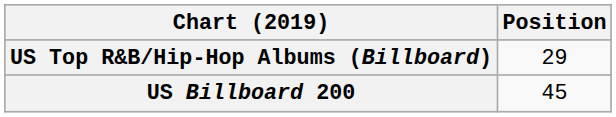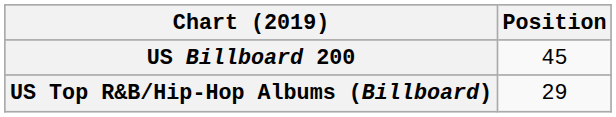 <table class="wikitable sortable plainrowheaders" style="text-align:center">
 <tr>
 <th scope="col">Chart (2019)</th>
 <th scope="col">Position</th>
 </tr>
 <tr>
+<th scope="row">US <em>Billboard</em> 200</th>
+<td>45</td>
+</tr>
+<tr>
 <th scope="row">US Top R&B/Hip-Hop Albums (<em>Billboard</em>)</th>
 <td>29</td>
 </tr>
-<tr>
-<th scope="row">US <em>Billboard</em> 200</th>
-<td>45</td>
-</tr>
 </table>
